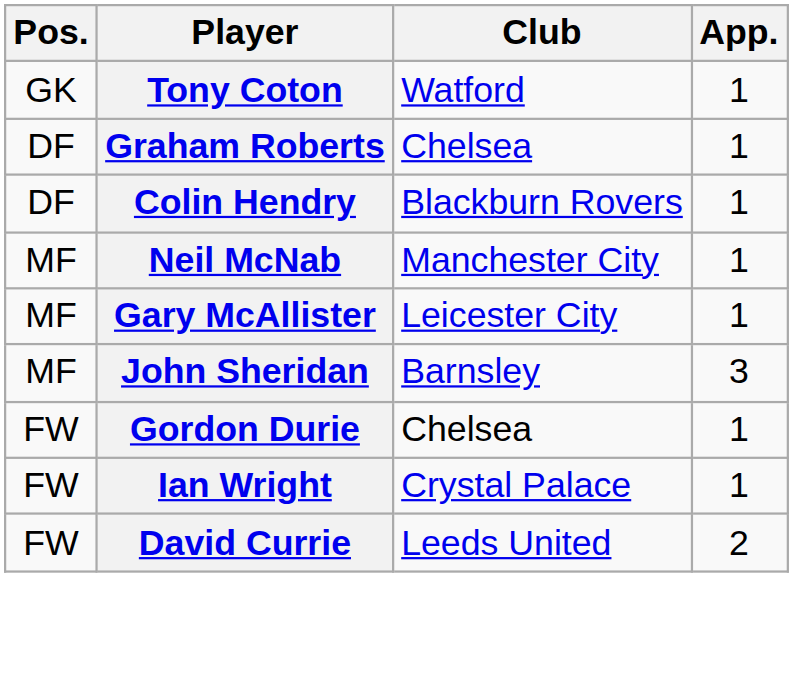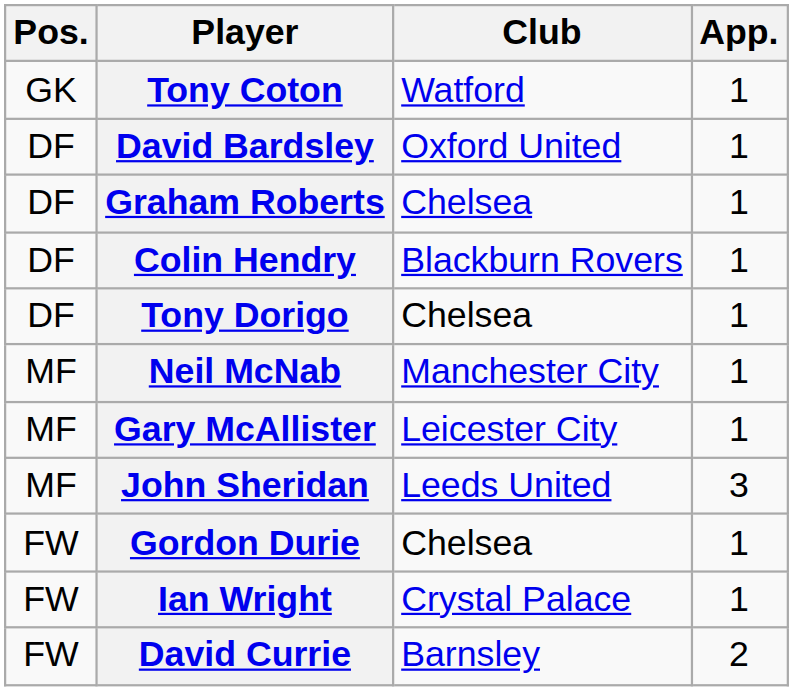 <table class="wikitable plainrowheaders" style="text-align: left">
 <tr>
 <th scope=col>Pos.</th>
 <th scope=col>Player</th>
 <th scope=col>Club</th>
 <th scope=col>App.</th>
 </tr>
 <tr>
 <td style=text-align:center>GK</td>
 <th scope=row><a href='#'>Tony Coton</a></th>
 <td><a href='#'>Watford</a></td>
 <td style=text-align:center>1</td>
 </tr>
 <tr>
 <td style=text-align:center>DF</td>
+<th scope=row><a href='#'>David Bardsley</a></th>
+<td><a href='#'>Oxford United</a></td>
+<td style=text-align:center>1</td>
+</tr>
+<tr>
+<td style=text-align:center>DF</td>
 <th scope=row><a href='#'>Graham Roberts</a></th>
 <td><a href='#'>Chelsea</a></td>
 <td style=text-align:center>1</td>
 </tr>
 <tr>
 <td style=text-align:center>DF</td>
 <th scope=row><a href='#'>Colin Hendry</a></th>
 <td><a href='#'>Blackburn Rovers</a></td>
+<td style=text-align:center>1</td>
+</tr>
+<tr>
+<td style=text-align:center>DF</td>
+<th scope=row><a href='#'>Tony Dorigo</a></th>
+<td>Chelsea</td>
 <td style=text-align:center>1</td>
 </tr>
 <tr>
 <td style=text-align:center>MF</td>
 <th scope=row><a href='#'>Neil McNab</a></th>
 <td><a href='#'>Manchester City</a></td>
 <td style=text-align:center>1</td>
 </tr>
 <tr>
 <td style=text-align:center>MF</td>
 <th scope=row><a href='#'>Gary McAllister</a></th>
 <td><a href='#'>Leicester City</a></td>
 <td style=text-align:center>1</td>
 </tr>
 <tr>
 <td style=text-align:center>MF</td>
 <th scope=row><a href='#'>John Sheridan</a> </th>
-<td><a href='#'>Barnsley</a></td>
+<td><a href='#'>Leeds United</a></td>
 <td style=text-align:center>3</td>
 </tr>
 <tr>
 <td style=text-align:center>FW</td>
 <th scope=row><a href='#'>Gordon Durie</a></th>
 <td>Chelsea</td>
 <td style=text-align:center>1</td>
 </tr>
 <tr>
 <td style=text-align:center>FW</td>
 <th scope=row><a href='#'>Ian Wright</a></th>
 <td><a href='#'>Crystal Palace</a></td>
 <td style=text-align:center>1</td>
 </tr>
 <tr>
 <td style=text-align:center>FW</td>
 <th scope=row><a href='#'>David Currie</a></th>
-<td><a href='#'>Leeds United</a></td>
+<td><a href='#'>Barnsley</a></td>
 <td style=text-align:center>2</td>
 </tr>
 </table>
